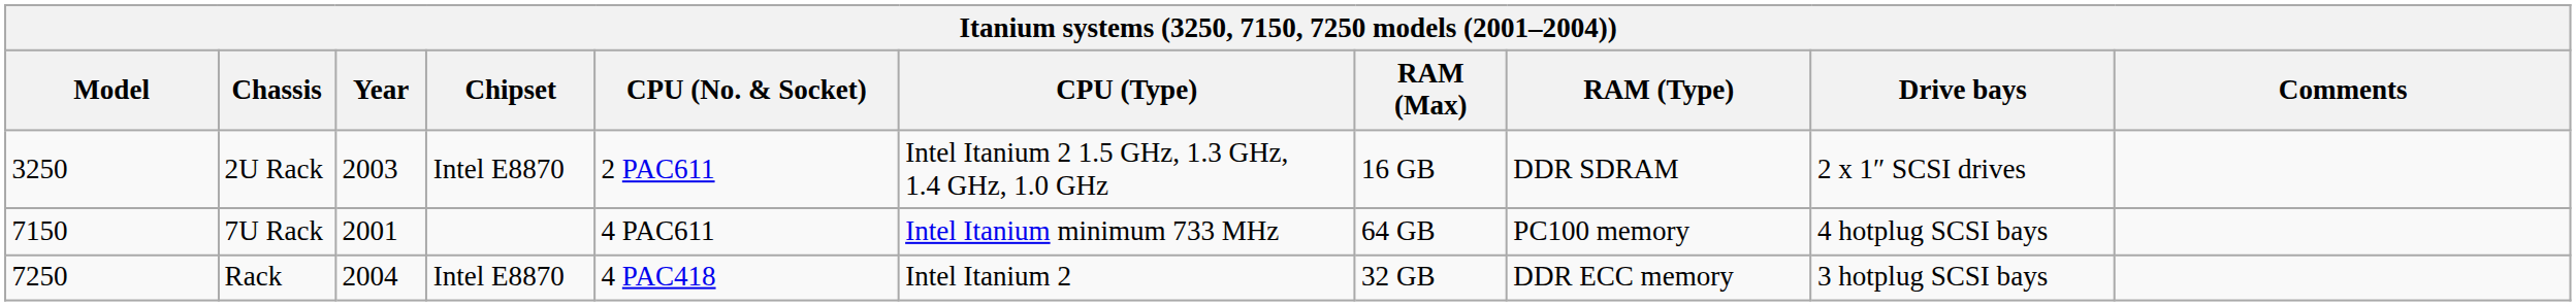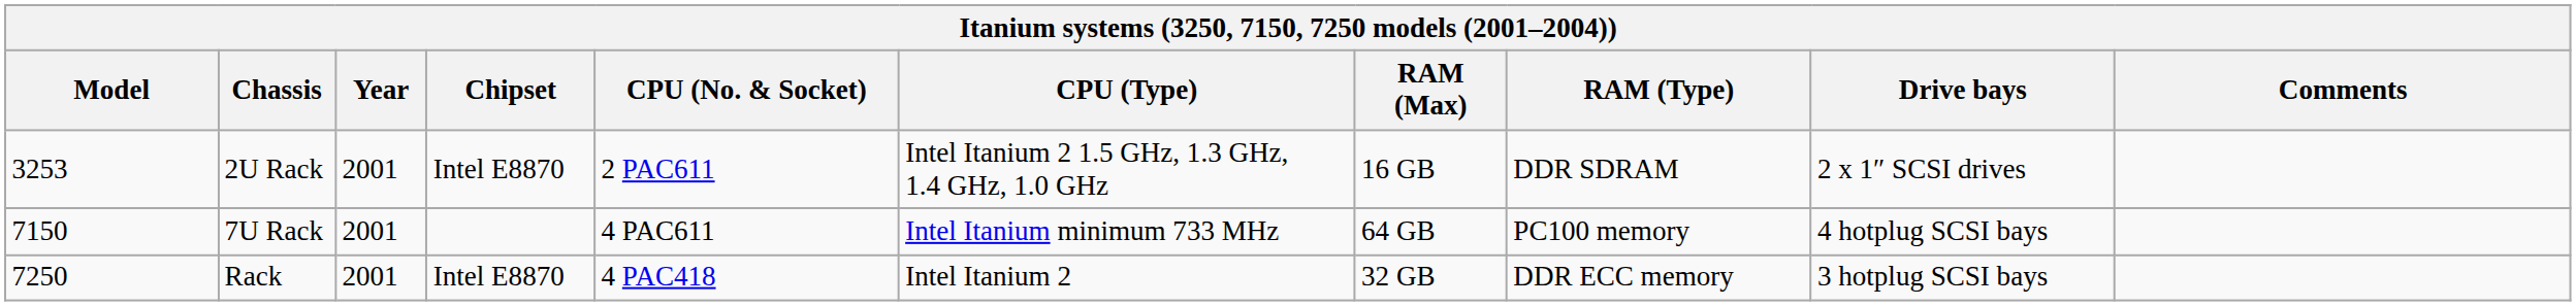 <table class="wikitable mw-collapsible mw-collapsed" style="clear:both; font-size: 85%;"  style="min-width: 60%;">
 <tr>
 <th colspan="10">Itanium systems (3250, 7150, 7250 models (2001–2004))</th>
 </tr>
 <tr>
 <th width="7%">Model</th>
 <th width="3%">Chassis</th>
 <th width="3%">Year</th>
 <th width="5%">Chipset</th>
 <th width="10%">CPU (No. & Socket)</th>
 <th width="15%">CPU (Type)</th>
 <th width="5%">RAM (Max)</th>
 <th width="10%">RAM (Type)</th>
 <th width="10%">Drive bays</th>
 <th width="15%">Comments</th>
 </tr>
 <tr>
-<td>3250</td>
+<td>3253</td>
 <td>2U Rack</td>
-<td>2003</td>
+<td>2001</td>
 <td>Intel E8870</td>
 <td>2 <a href='#'>PAC611</a></td>
 <td>Intel Itanium 2 1.5 GHz, 1.3 GHz, 1.4 GHz, 1.0 GHz</td>
 <td>16 GB</td>
 <td>DDR SDRAM</td>
 <td>2 x 1″ SCSI drives</td>
 <td></td>
 </tr>
 <tr>
 <td>7150</td>
 <td>7U Rack</td>
 <td>2001</td>
 <td></td>
 <td>4 PAC611</td>
 <td><a href='#'>Intel Itanium</a> minimum 733 MHz</td>
 <td>64 GB</td>
 <td>PC100 memory</td>
 <td>4 hotplug SCSI bays</td>
 <td></td>
 </tr>
 <tr>
 <td>7250</td>
 <td>Rack</td>
-<td>2004</td>
+<td>2001</td>
 <td>Intel E8870</td>
 <td>4 <a href='#'>PAC418</a></td>
 <td>Intel Itanium 2</td>
 <td>32 GB</td>
 <td>DDR ECC memory</td>
 <td>3 hotplug SCSI bays</td>
 <td></td>
 </tr>
 </table>
